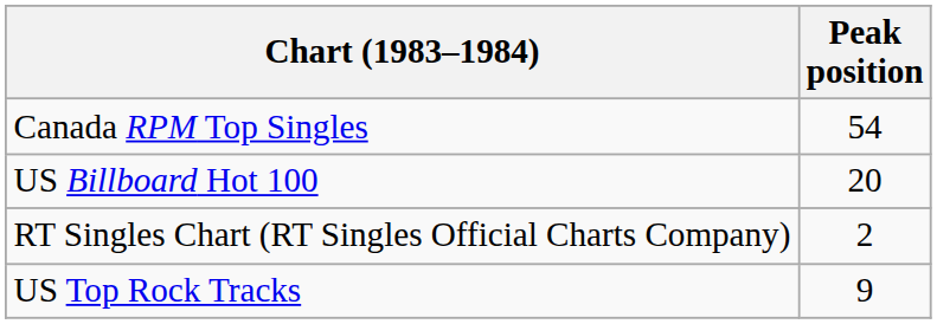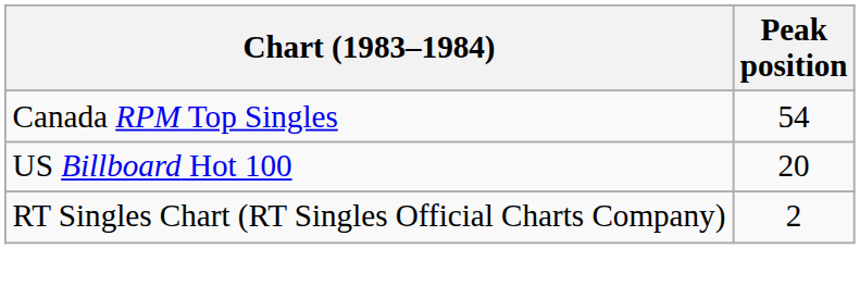 <table class="wikitable">
 <tr>
 <th>Chart (1983–1984)</th>
 <th>Peak<br>position</th>
 </tr>
 <tr>
 <td>Canada <a href='#'><em>RPM</em> Top Singles</a></td>
 <td align="center">54</td>
 </tr>
 <tr>
 <td>US <a href='#'><em>Billboard</em> Hot 100</a></td>
 <td align="center">20</td>
 </tr>
 <tr>
 <td>RT Singles Chart (RT Singles Official Charts Company)</td>
 <td style="text-align:center;">2</td>
 </tr>
-<tr>
-<td>US <a href='#'>Top Rock Tracks</a></td>
-<td align="center">9</td>
-</tr>
 </table>
